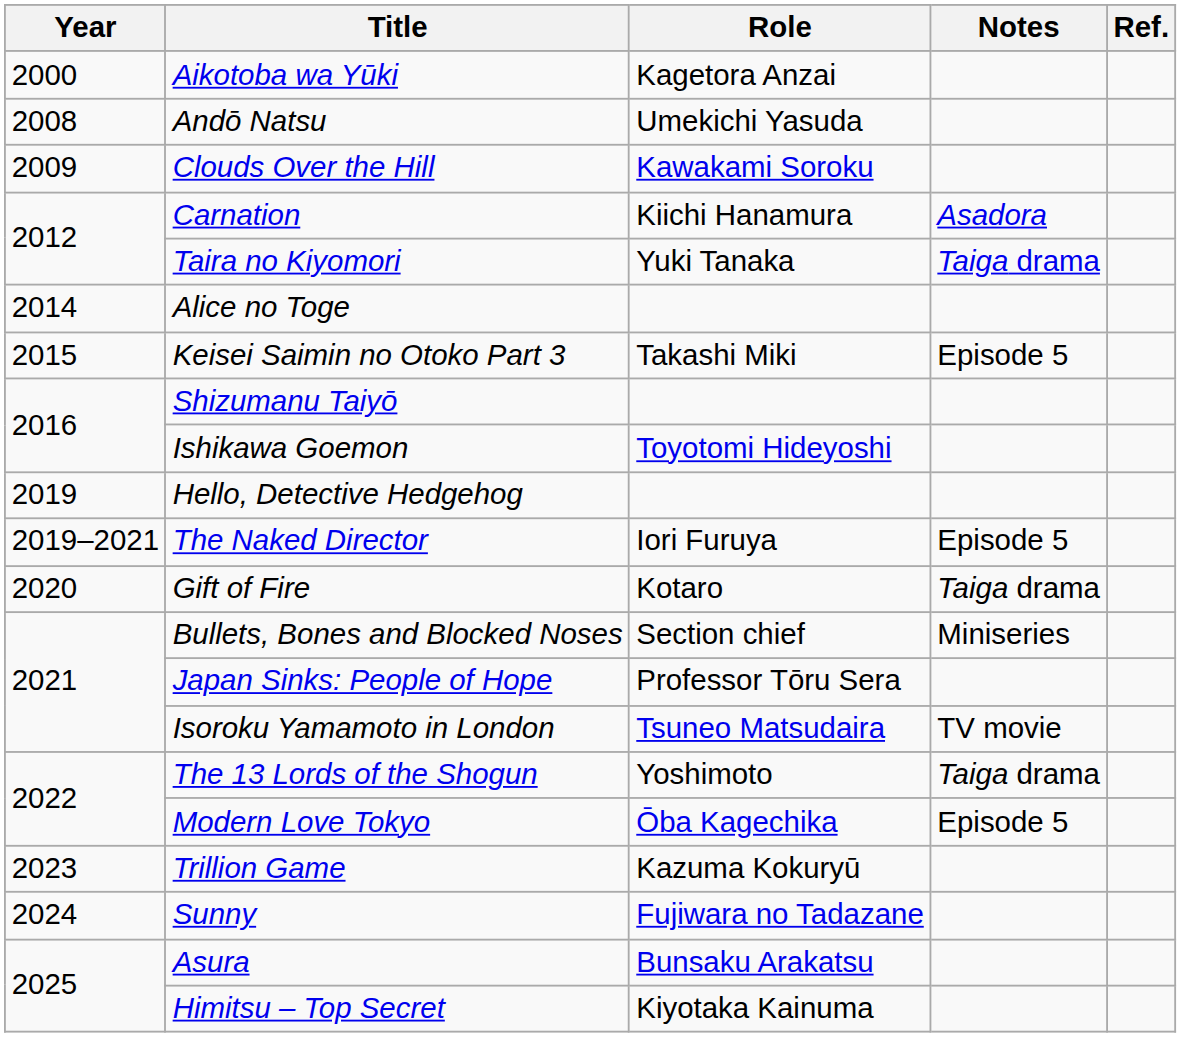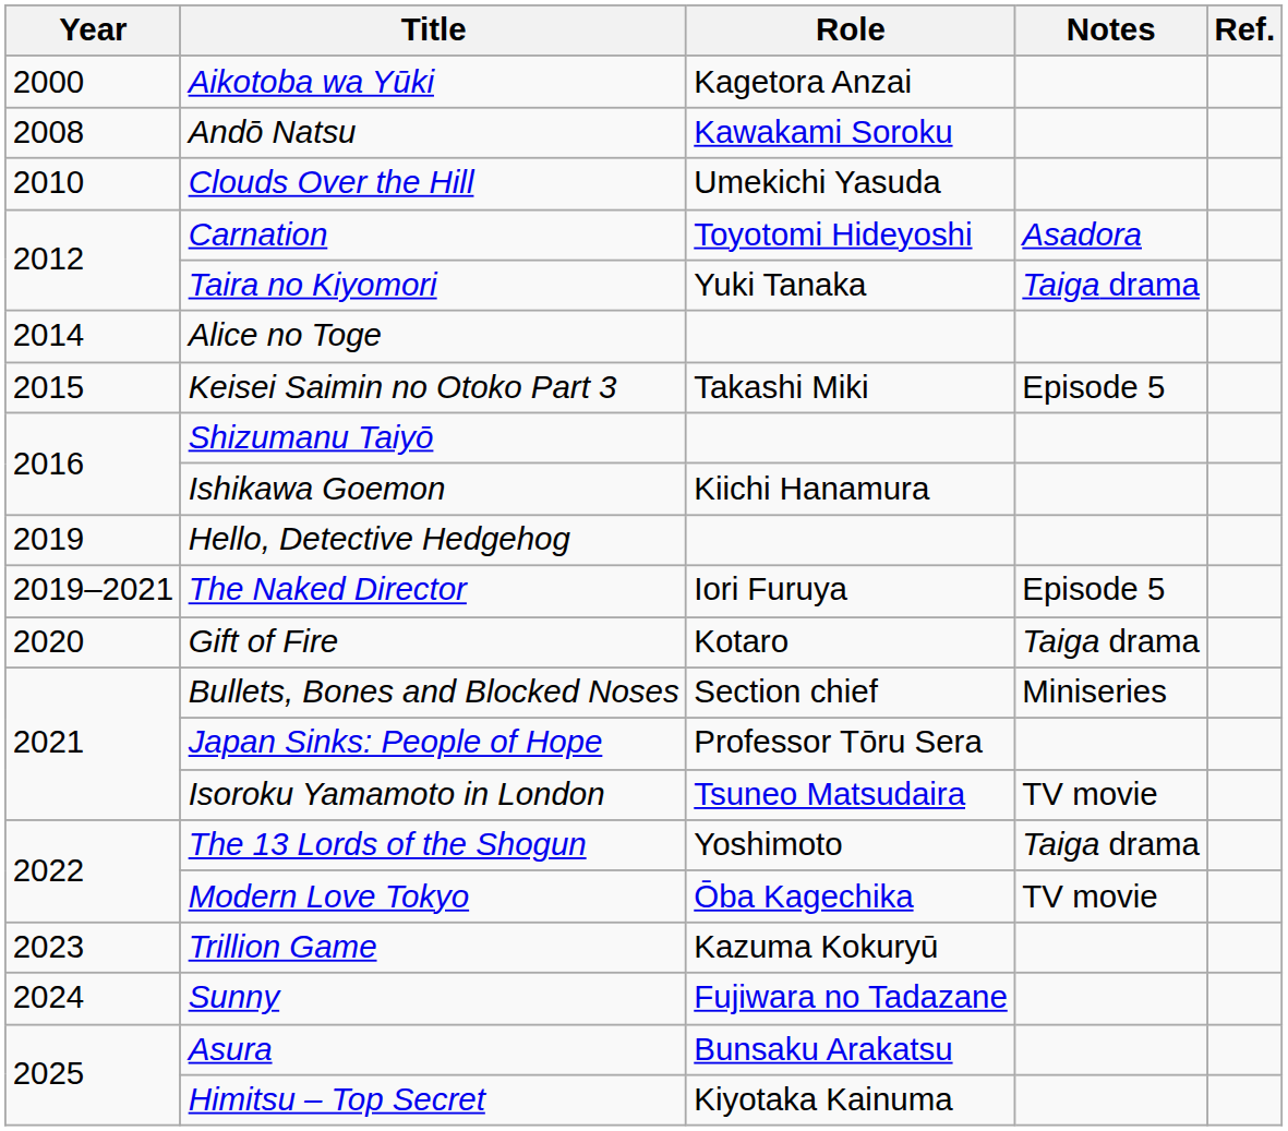 <table class="wikitable sortable">
 <tr>
 <th>Year</th>
 <th>Title</th>
 <th>Role</th>
 <th>Notes</th>
 <th class="unsortable">Ref.</th>
 </tr>
 <tr>
 <td>2000</td>
 <td><em><a href='#'>Aikotoba wa Yūki</a></em></td>
 <td>Kagetora Anzai</td>
 <td></td>
 <td></td>
 </tr>
 <tr>
 <td>2008</td>
 <td><em>Andō Natsu</em></td>
-<td>Umekichi Yasuda</td>
+<td><a href='#'>Kawakami Soroku</a></td>
 <td></td>
 <td></td>
 </tr>
 <tr>
-<td>2009</td>
+<td>2010</td>
 <td><em><a href='#'>Clouds Over the Hill</a></em></td>
-<td><a href='#'>Kawakami Soroku</a></td>
+<td>Umekichi Yasuda</td>
 <td></td>
 <td></td>
 </tr>
 <tr>
 <td rowspan=2>2012</td>
 <td><em><a href='#'>Carnation</a></em></td>
-<td>Kiichi Hanamura</td>
+<td><a href='#'>Toyotomi Hideyoshi</a></td>
 <td><em><a href='#'>Asadora</a></em></td>
 <td></td>
 </tr>
 <tr>
 <td><em><a href='#'>Taira no Kiyomori</a></em></td>
 <td>Yuki Tanaka</td>
 <td><a href='#'><em>Taiga</em> drama</a></td>
 <td></td>
 </tr>
 <tr>
 <td>2014</td>
 <td><em>Alice no Toge</em></td>
 <td></td>
 <td></td>
 <td></td>
 </tr>
 <tr>
 <td>2015</td>
 <td><em>Keisei Saimin no Otoko Part 3</em></td>
 <td>Takashi Miki</td>
 <td>Episode 5</td>
 <td></td>
 </tr>
 <tr>
 <td rowspan=2>2016</td>
 <td><em><a href='#'>Shizumanu Taiyō</a></em></td>
 <td></td>
 <td></td>
 <td></td>
 </tr>
 <tr>
 <td><em>Ishikawa Goemon</em></td>
-<td><a href='#'>Toyotomi Hideyoshi</a></td>
+<td>Kiichi Hanamura</td>
 <td></td>
 <td></td>
 </tr>
 <tr>
 <td>2019</td>
 <td><em>Hello, Detective Hedgehog</em></td>
 <td></td>
 <td></td>
 <td></td>
 </tr>
 <tr>
 <td>2019–2021</td>
 <td><em><a href='#'>The Naked Director</a></em></td>
 <td>Iori Furuya</td>
 <td>Episode 5</td>
 <td></td>
 </tr>
 <tr>
 <td>2020</td>
 <td><em>Gift of Fire</em></td>
 <td>Kotaro</td>
 <td><em>Taiga</em> drama</td>
 <td></td>
 </tr>
 <tr>
 <td rowspan=3>2021</td>
 <td><em>Bullets, Bones and Blocked Noses</em></td>
 <td>Section chief</td>
 <td>Miniseries</td>
 <td></td>
 </tr>
 <tr>
 <td><em><a href='#'>Japan Sinks: People of Hope</a></em></td>
 <td>Professor Tōru Sera</td>
 <td></td>
 <td></td>
 </tr>
 <tr>
 <td><em>Isoroku Yamamoto in London</em></td>
 <td><a href='#'>Tsuneo Matsudaira</a></td>
 <td>TV movie</td>
 <td></td>
 </tr>
 <tr>
 <td rowspan=2>2022</td>
 <td><em><a href='#'>The 13 Lords of the Shogun</a></em></td>
 <td>Yoshimoto</td>
 <td><em>Taiga</em> drama</td>
 <td></td>
 </tr>
 <tr>
 <td><em><a href='#'>Modern Love Tokyo</a></em></td>
 <td><a href='#'>Ōba Kagechika</a></td>
-<td>Episode 5</td>
+<td>TV movie</td>
 <td></td>
 </tr>
 <tr>
 <td>2023</td>
 <td><em><a href='#'>Trillion Game</a></em></td>
 <td>Kazuma Kokuryū</td>
 <td></td>
 <td></td>
 </tr>
 <tr>
 <td>2024</td>
 <td><em><a href='#'>Sunny</a></em></td>
 <td><a href='#'>Fujiwara no Tadazane</a></td>
 <td></td>
 <td></td>
 </tr>
 <tr>
 <td rowspan="2">2025</td>
 <td><em><a href='#'>Asura</a></em></td>
 <td><a href='#'>Bunsaku Arakatsu</a></td>
 <td></td>
 <td></td>
 </tr>
 <tr>
 <td><em><a href='#'>Himitsu – Top Secret</a></em></td>
 <td>Kiyotaka Kainuma</td>
 <td></td>
 <td></td>
 </tr>
 </table>
